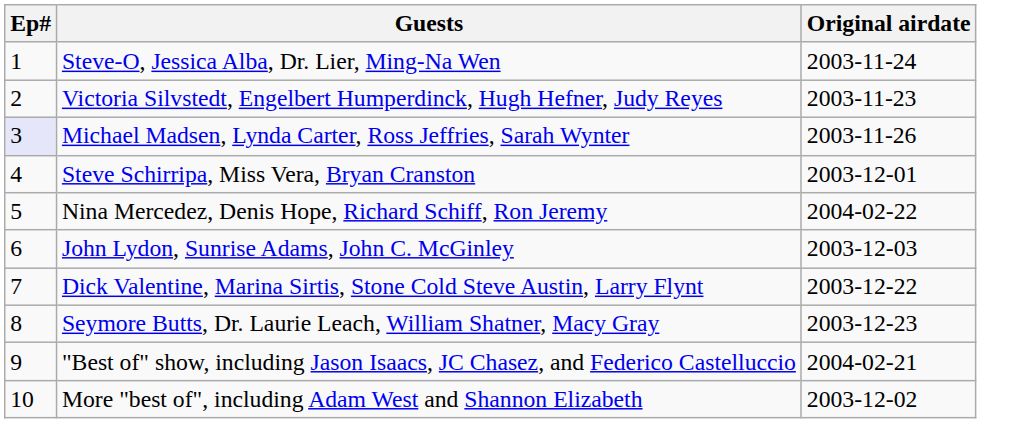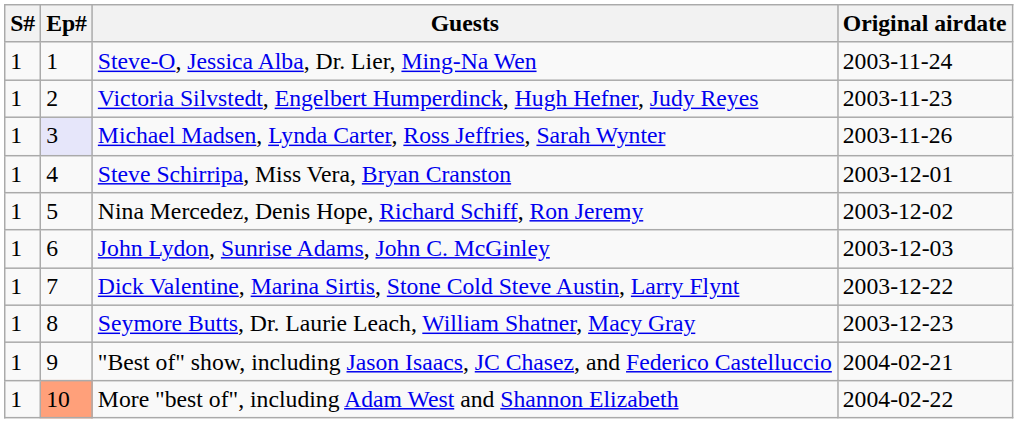 <table class="wikitable">
 <tr>
+<th>S#</th>
 <th>Ep#</th>
 <th>Guests</th>
 <th>Original airdate</th>
 </tr>
 <tr>
 <td>1</td>
+<td>1</td>
 <td><a href='#'>Steve-O</a>, <a href='#'>Jessica Alba</a>, Dr. Lier, <a href='#'>Ming-Na Wen</a></td>
 <td>2003-11-24</td>
 </tr>
 <tr>
+<td>1</td>
 <td>2</td>
 <td><a href='#'>Victoria Silvstedt</a>, <a href='#'>Engelbert Humperdinck</a>, <a href='#'>Hugh Hefner</a>, <a href='#'>Judy Reyes</a></td>
 <td>2003-11-23</td>
 </tr>
 <tr>
+<td>1</td>
 <td style="background: lavender;">3</td>
 <td><a href='#'>Michael Madsen</a>, <a href='#'>Lynda Carter</a>, <a href='#'>Ross Jeffries</a>, <a href='#'>Sarah Wynter</a></td>
 <td>2003-11-26</td>
 </tr>
 <tr>
+<td>1</td>
 <td>4</td>
 <td><a href='#'>Steve Schirripa</a>, Miss Vera, <a href='#'>Bryan Cranston</a></td>
 <td>2003-12-01</td>
 </tr>
 <tr>
+<td>1</td>
 <td>5</td>
 <td>Nina Mercedez, Denis Hope, <a href='#'>Richard Schiff</a>, <a href='#'>Ron Jeremy</a></td>
-<td>2004-02-22</td>
+<td>2003-12-02</td>
 </tr>
 <tr>
+<td>1</td>
 <td>6</td>
 <td><a href='#'>John Lydon</a>, <a href='#'>Sunrise Adams</a>, <a href='#'>John C. McGinley</a></td>
 <td>2003-12-03</td>
 </tr>
 <tr>
+<td>1</td>
 <td>7</td>
 <td><a href='#'>Dick Valentine</a>, <a href='#'>Marina Sirtis</a>, <a href='#'>Stone Cold Steve Austin</a>, <a href='#'>Larry Flynt</a></td>
 <td>2003-12-22</td>
 </tr>
 <tr>
+<td>1</td>
 <td>8</td>
 <td><a href='#'>Seymore Butts</a>, Dr. Laurie Leach, <a href='#'>William Shatner</a>, <a href='#'>Macy Gray</a></td>
 <td>2003-12-23</td>
 </tr>
 <tr>
+<td>1</td>
 <td>9</td>
 <td>"Best of" show, including <a href='#'>Jason Isaacs</a>, <a href='#'>JC Chasez</a>, and <a href='#'>Federico Castelluccio</a></td>
 <td>2004-02-21</td>
 </tr>
 <tr>
-<td>10</td>
+<td>1</td>
+<td style="background: lightsalmon;">10</td>
 <td>More "best of", including <a href='#'>Adam West</a> and <a href='#'>Shannon Elizabeth</a></td>
-<td>2003-12-02</td>
+<td>2004-02-22</td>
 </tr>
 </table>
